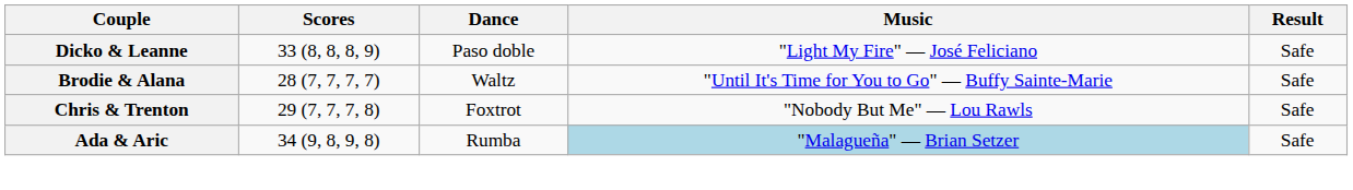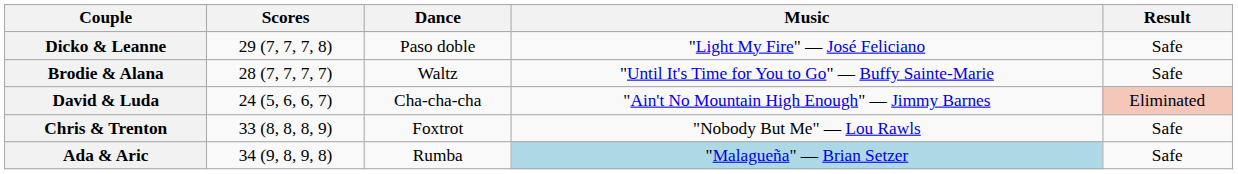 <table class="wikitable sortable" style="text-align:center; width: 90%">
 <tr>
 <th scope="col">Couple</th>
 <th scope="col">Scores</th>
 <th scope="col" class="unsortable">Dance</th>
 <th scope="col" class="unsortable">Music</th>
 <th scope="col" class="unsortable">Result</th>
 </tr>
 <tr>
 <th scope="row">Dicko & Leanne</th>
-<td>33 (8, 8, 8, 9)</td>
+<td>29 (7, 7, 7, 8)</td>
 <td>Paso doble</td>
 <td>"<a href='#'>Light My Fire</a>" — <a href='#'>José Feliciano</a></td>
 <td>Safe</td>
 </tr>
 <tr>
 <th scope="row">Brodie & Alana</th>
 <td>28 (7, 7, 7, 7)</td>
 <td>Waltz</td>
 <td>"<a href='#'>Until It's Time for You to Go</a>" — <a href='#'>Buffy Sainte-Marie</a></td>
 <td>Safe</td>
 </tr>
 <tr>
+<th scope="row">David & Luda</th>
+<td>24 (5, 6, 6, 7)</td>
+<td>Cha-cha-cha</td>
+<td>"<a href='#'>Ain't No Mountain High Enough</a>" — <a href='#'>Jimmy Barnes</a></td>
+<td bgcolor="f4c7b8">Eliminated</td>
+</tr>
+<tr>
 <th scope="row">Chris & Trenton</th>
-<td>29 (7, 7, 7, 8)</td>
+<td>33 (8, 8, 8, 9)</td>
 <td>Foxtrot</td>
 <td>"Nobody But Me" — <a href='#'>Lou Rawls</a></td>
 <td>Safe</td>
 </tr>
 <tr>
 <th scope="row">Ada & Aric</th>
 <td>34 (9, 8, 9, 8)</td>
 <td>Rumba</td>
 <td style="background: lightblue;">"<a href='#'>Malagueña</a>" — <a href='#'>Brian Setzer</a></td>
 <td>Safe</td>
 </tr>
 </table>
